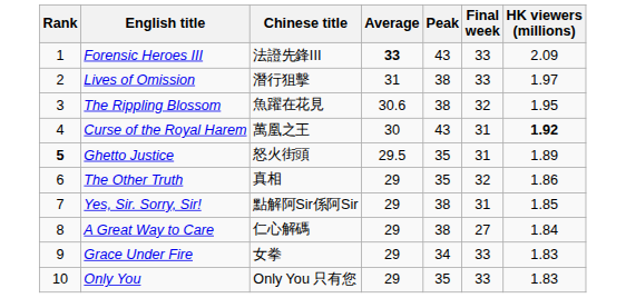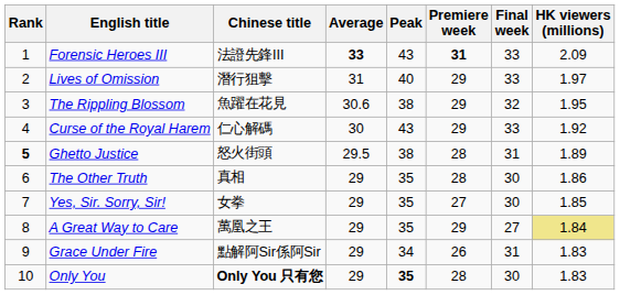 <table class="wikitable sortable" style="margin:auto; margin:auto;">
 <tr>
 <th>Rank</th>
 <th>English title</th>
 <th>Chinese title</th>
 <th>Average</th>
 <th>Peak</th>
+<th>Premiere<br>week</th>
 <th>Final<br>week</th>
 <th>HK viewers<br>(millions)</th>
 </tr>
 <tr>
 <td style="text-align:center;">1</td>
 <td><em><a href='#'>Forensic Heroes III</a></em></td>
 <td>法證先鋒III</td>
 <td style="text-align:center;"><strong>33</strong></td>
 <td style="text-align:center;">43</td>
+<td style="text-align:center;"><strong>31</strong></td>
 <td style="text-align:center;">33</td>
 <td style="text-align:center;">2.09</td>
 </tr>
 <tr>
 <td style="text-align:center;">2</td>
 <td><em><a href='#'>Lives of Omission</a></em></td>
 <td>潛行狙擊</td>
 <td style="text-align:center;">31</td>
-<td style="text-align:center;">38</td>
+<td style="text-align:center;">40</td>
+<td style="text-align:center;">29</td>
 <td style="text-align:center;">33</td>
 <td style="text-align:center;">1.97</td>
 </tr>
 <tr>
 <td style="text-align:center;">3</td>
 <td><em><a href='#'>The Rippling Blossom</a></em></td>
 <td>魚躍在花見</td>
 <td style="text-align:center;">30.6</td>
 <td style="text-align:center;">38</td>
+<td style="text-align:center;">29</td>
 <td style="text-align:center;">32</td>
 <td style="text-align:center;">1.95</td>
 </tr>
 <tr>
 <td style="text-align:center;">4</td>
 <td><em><a href='#'>Curse of the Royal Harem</a></em></td>
-<td>萬凰之王</td>
+<td>仁心解碼</td>
 <td style="text-align:center;">30</td>
 <td style="text-align:center;">43</td>
-<td style="text-align:center;">31</td>
-<td style="text-align:center;"><strong>1.92</strong></td>
+<td style="text-align:center;">29</td>
+<td style="text-align:center;">33</td>
+<td style="text-align:center;">1.92</td>
 </tr>
 <tr>
 <td style="text-align:center;"><strong>5</strong></td>
 <td><em><a href='#'>Ghetto Justice</a></em></td>
 <td>怒火街頭</td>
 <td style="text-align:center;">29.5</td>
-<td style="text-align:center;">35</td>
+<td style="text-align:center;">38</td>
+<td style="text-align:center;">28</td>
 <td style="text-align:center;">31</td>
 <td style="text-align:center;">1.89</td>
 </tr>
 <tr>
 <td style="text-align:center;">6</td>
 <td><em><a href='#'>The Other Truth</a></em></td>
 <td>真相</td>
 <td style="text-align:center;">29</td>
 <td style="text-align:center;">35</td>
-<td style="text-align:center;">32</td>
+<td style="text-align:center;">28</td>
+<td style="text-align:center;">30</td>
 <td style="text-align:center;">1.86</td>
 </tr>
 <tr>
 <td style="text-align:center;">7</td>
 <td><em><a href='#'>Yes, Sir. Sorry, Sir!</a></em></td>
-<td>點解阿Sir係阿Sir</td>
+<td>女拳</td>
 <td style="text-align:center;">29</td>
-<td style="text-align:center;">38</td>
-<td style="text-align:center;">31</td>
+<td style="text-align:center;">35</td>
+<td style="text-align:center;">27</td>
+<td style="text-align:center;">30</td>
 <td style="text-align:center;">1.85</td>
 </tr>
 <tr>
 <td style="text-align:center;">8</td>
 <td><em><a href='#'>A Great Way to Care</a></em></td>
-<td>仁心解碼</td>
+<td>萬凰之王</td>
 <td style="text-align:center;">29</td>
-<td style="text-align:center;">38</td>
+<td style="text-align:center;">35</td>
+<td style="text-align:center;">29</td>
 <td style="text-align:center;">27</td>
-<td style="text-align:center;">1.84</td>
+<td style="background: khaki; text-align:center;">1.84</td>
 </tr>
 <tr>
 <td style="text-align:center;">9</td>
 <td><em><a href='#'>Grace Under Fire</a></em></td>
-<td>女拳</td>
+<td>點解阿Sir係阿Sir</td>
 <td style="text-align:center;">29</td>
 <td style="text-align:center;">34</td>
-<td style="text-align:center;">33</td>
+<td style="text-align:center;">26</td>
+<td style="text-align:center;">31</td>
 <td style="text-align:center;">1.83</td>
 </tr>
 <tr>
 <td style="text-align:center;">10</td>
 <td><em><a href='#'>Only You</a></em></td>
-<td>Only You 只有您</td>
+<td><strong>Only You 只有您</strong></td>
 <td style="text-align:center;">29</td>
-<td style="text-align:center;">35</td>
-<td style="text-align:center;">33</td>
+<td style="text-align:center;"><strong>35</strong></td>
+<td style="text-align:center;">28</td>
+<td style="text-align:center;">30</td>
 <td style="text-align:center;">1.83</td>
 </tr>
 </table>
